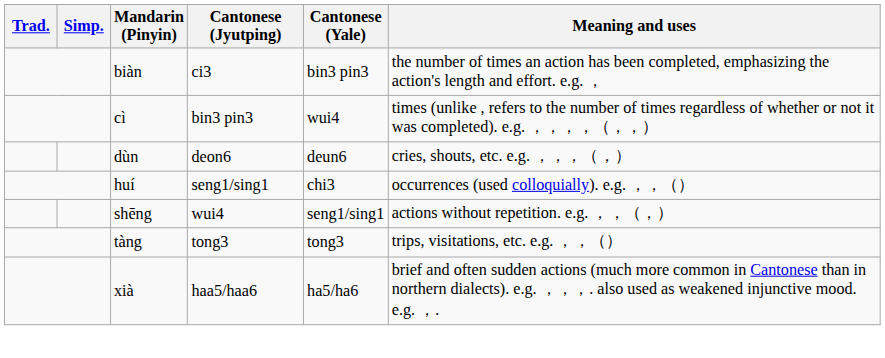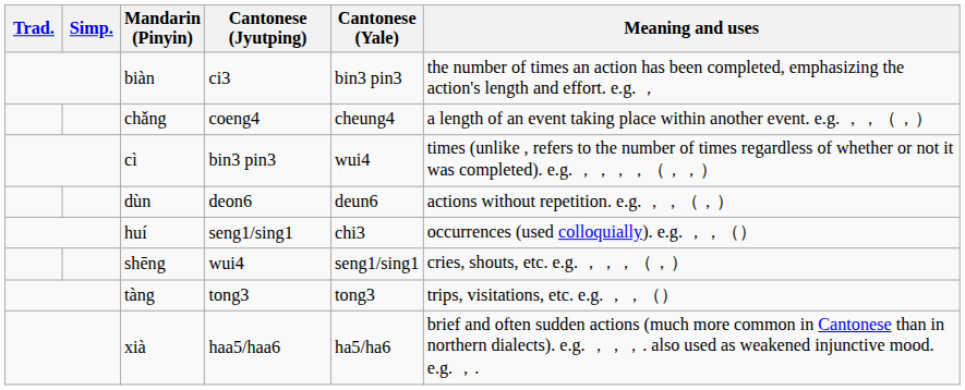 <table class="wikitable">
 <tr>
 <th width="45"><a href='#'>Trad.</a></th>
 <th width="45"><a href='#'>Simp.</a></th>
 <th>Mandarin<br>(Pinyin)</th>
 <th>Cantonese (Jyutping)</th>
 <th>Cantonese<br>(Yale)</th>
 <th>Meaning and uses</th>
 </tr>
 <tr>
 <td colspan="2" align="center"></td>
 <td>biàn</td>
 <td>ci3</td>
 <td>bin3 pin3</td>
 <td>the number of times an action has been completed, emphasizing the action's length and effort. e.g. ，</td>
 </tr>
 <tr>
+<td align="center"></td>
+<td align="center"></td>
+<td>chǎng</td>
+<td>coeng4</td>
+<td>cheung4</td>
+<td>a length of an event taking place within another event. e.g. ，，（，）</td>
+</tr>
+<tr>
 <td colspan="2" align="center"></td>
 <td>cì</td>
 <td>bin3 pin3</td>
 <td>wui4</td>
 <td>times (unlike ,  refers to the number of times regardless of whether or not it was completed). e.g. ，，，，（，，）</td>
 </tr>
 <tr>
 <td align="center"></td>
 <td align="center"></td>
 <td>dùn</td>
 <td>deon6</td>
 <td>deun6</td>
-<td>cries, shouts, etc. e.g. ，，，（，）</td>
+<td>actions without repetition. e.g. ，，（，）</td>
 </tr>
 <tr>
 <td colspan="2" align="center"></td>
 <td>huí</td>
 <td>seng1/sing1</td>
 <td>chi3</td>
 <td>occurrences (used <a href='#'>colloquially</a>). e.g. ，，（）</td>
 </tr>
 <tr>
 <td align="center"></td>
 <td align="center"></td>
 <td>shēng</td>
 <td>wui4</td>
 <td>seng1/sing1</td>
-<td>actions without repetition. e.g. ，，（，）</td>
+<td>cries, shouts, etc. e.g. ，，，（，）</td>
 </tr>
 <tr>
 <td colspan="2" align="center"></td>
 <td>tàng</td>
 <td>tong3</td>
 <td>tong3</td>
 <td>trips, visitations, etc. e.g. ，，（）</td>
 </tr>
 <tr>
 <td colspan="2" align="center"></td>
 <td>xià</td>
 <td>haa5/haa6</td>
 <td>ha5/ha6</td>
 <td>brief and often sudden actions (much more common in <a href='#'>Cantonese</a> than in northern dialects). e.g. ，，，. also used as weakened injunctive mood. e.g. ，.</td>
 </tr>
 </table>
